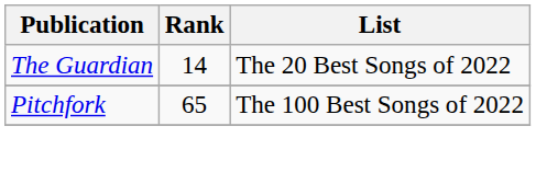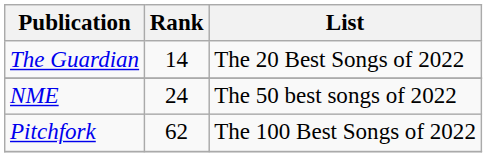 <table class="wikitable">
 <tr>
 <th>Publication</th>
 <th>Rank</th>
 <th>List</th>
 </tr>
 <tr>
 <td><em><a href='#'>The Guardian</a></em></td>
 <td align="center">14</td>
 <td>The 20 Best Songs of 2022</td>
 </tr>
 <tr>
 </tr>
 <tr>
+<td><em><a href='#'>NME</a></em></td>
+<td align="center">24</td>
+<td>The 50 best songs of 2022</td>
+</tr>
+<tr>
 <td><em><a href='#'>Pitchfork</a></em></td>
-<td align="center">65</td>
+<td align="center">62</td>
 <td>The 100 Best Songs of 2022</td>
 </tr>
 <tr>
 </tr>
 </table>
